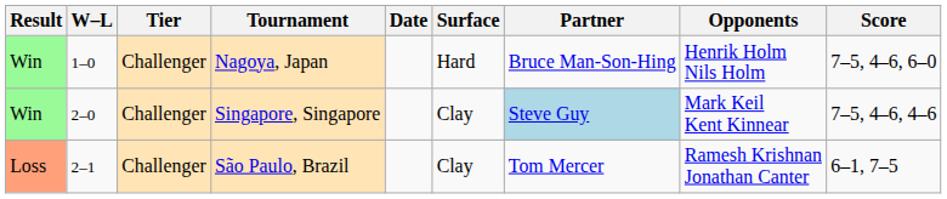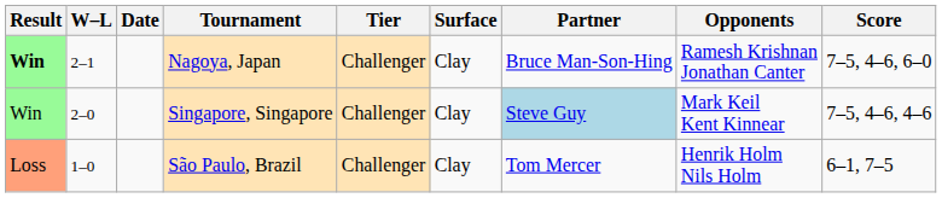 <table class="sortable wikitable">
 <tr>
 <th>Result</th>
 <th class="unsortable">W–L</th>
+<th>Date</th>
+<th>Tournament</th>
 <th>Tier</th>
-<th>Tournament</th>
-<th>Date</th>
 <th>Surface</th>
 <th>Partner</th>
 <th>Opponents</th>
 <th class="unsortable">Score</th>
 </tr>
 <tr>
-<td style="background:#98fb98;">Win</td>
-<td><small>1–0</small></td>
+<td style="background:#98fb98;"><strong>Win</strong></td>
+<td><small>2–1</small></td>
+<td></td>
+<td style="background:moccasin;"><a href='#'>Nagoya</a>, Japan</td>
 <td style="background:moccasin;">Challenger</td>
-<td style="background:moccasin;"><a href='#'>Nagoya</a>, Japan</td>
-<td></td>
-<td>Hard</td>
+<td>Clay</td>
 <td> <a href='#'>Bruce Man-Son-Hing</a></td>
-<td> <a href='#'>Henrik Holm</a> <br>  <a href='#'>Nils Holm</a></td>
+<td> <a href='#'>Ramesh Krishnan</a> <br>  <a href='#'>Jonathan Canter</a></td>
 <td>7–5, 4–6, 6–0</td>
 </tr>
 <tr>
 <td style="background:#98fb98;">Win</td>
 <td><small>2–0</small></td>
+<td></td>
+<td style="background:moccasin;"><a href='#'>Singapore</a>, Singapore</td>
 <td style="background:moccasin;">Challenger</td>
-<td style="background:moccasin;"><a href='#'>Singapore</a>, Singapore</td>
-<td></td>
 <td>Clay</td>
 <td style="background: lightblue;"> <a href='#'>Steve Guy</a></td>
 <td> <a href='#'>Mark Keil</a> <br>  <a href='#'>Kent Kinnear</a></td>
 <td>7–5, 4–6, 4–6</td>
 </tr>
 <tr>
 <td style="background:#ffa07a;">Loss</td>
-<td><small>2–1</small></td>
+<td><small>1–0</small></td>
+<td></td>
+<td style="background:moccasin;"><a href='#'>São Paulo</a>, Brazil</td>
 <td style="background:moccasin;">Challenger</td>
-<td style="background:moccasin;"><a href='#'>São Paulo</a>, Brazil</td>
-<td></td>
 <td>Clay</td>
 <td> <a href='#'>Tom Mercer</a></td>
-<td> <a href='#'>Ramesh Krishnan</a> <br>  <a href='#'>Jonathan Canter</a></td>
+<td> <a href='#'>Henrik Holm</a> <br>  <a href='#'>Nils Holm</a></td>
 <td>6–1, 7–5</td>
 </tr>
 </table>
